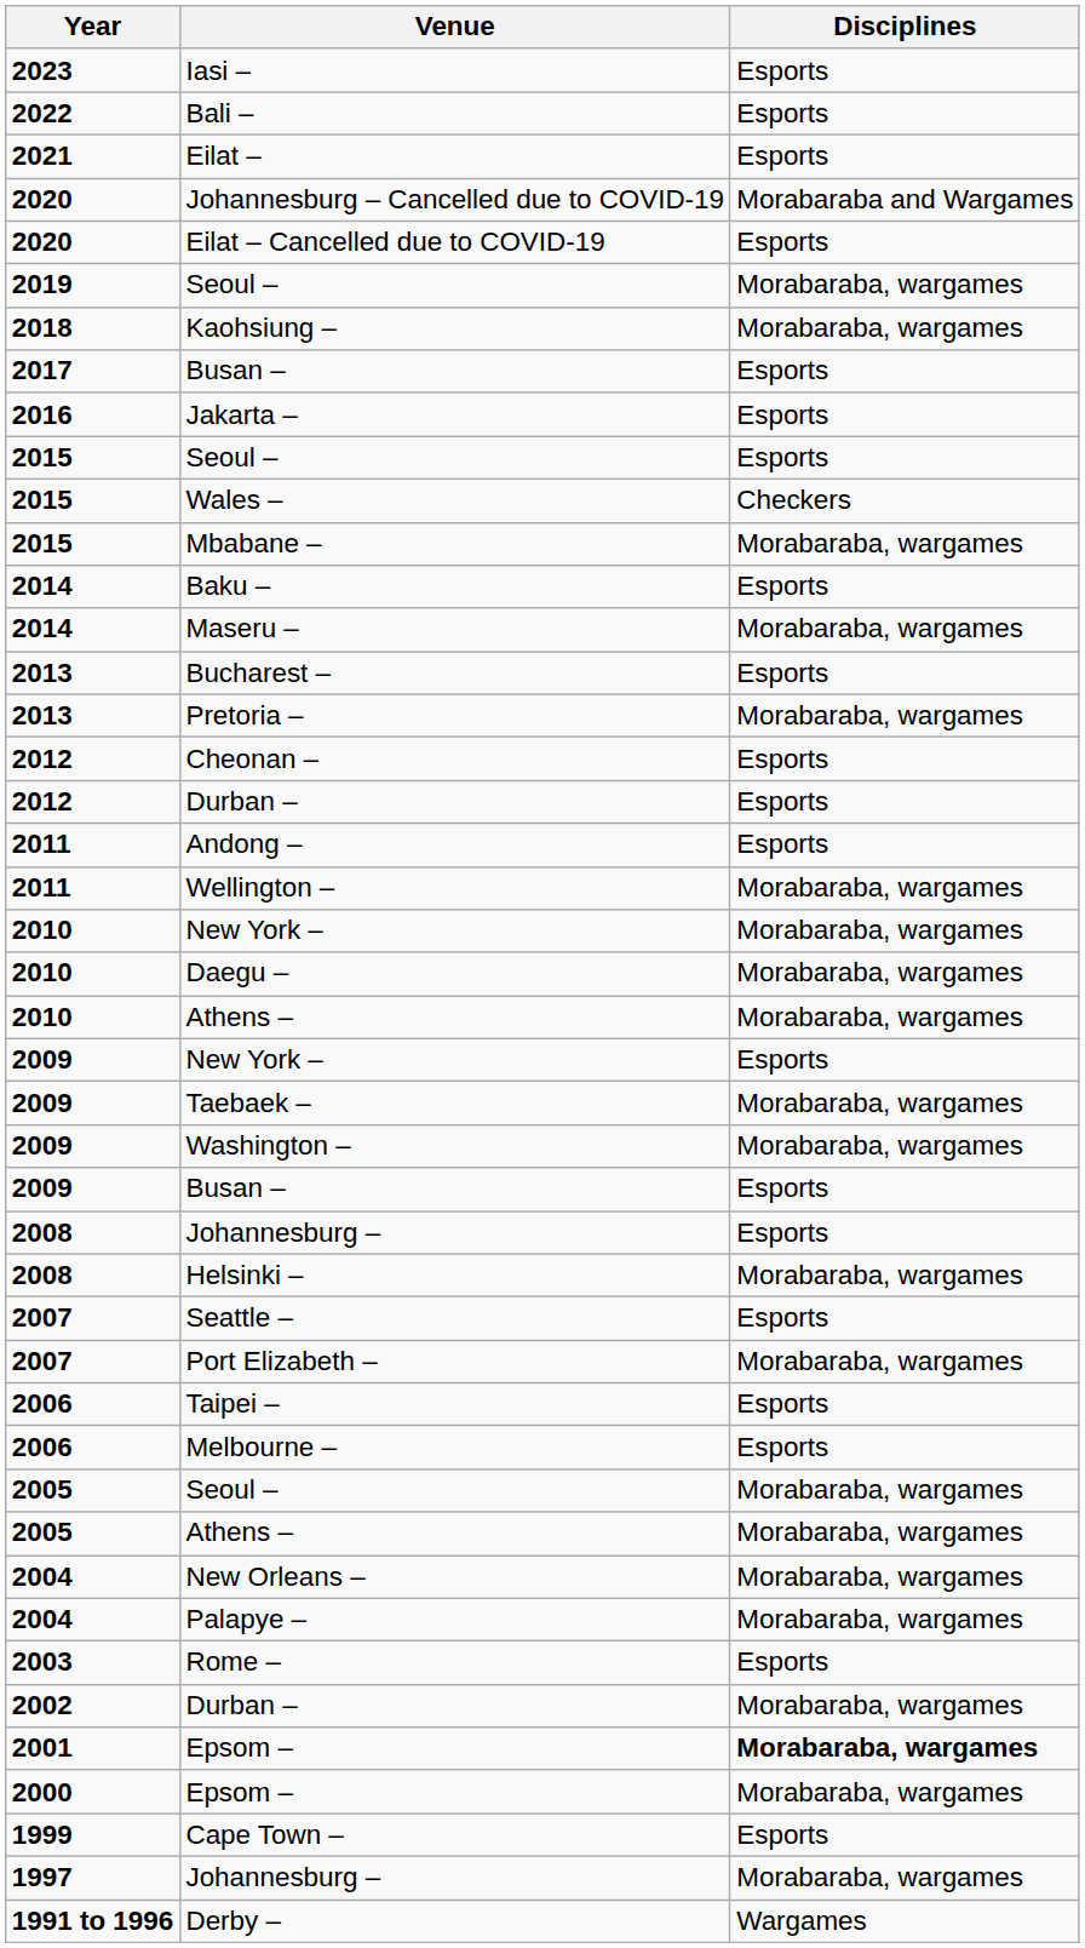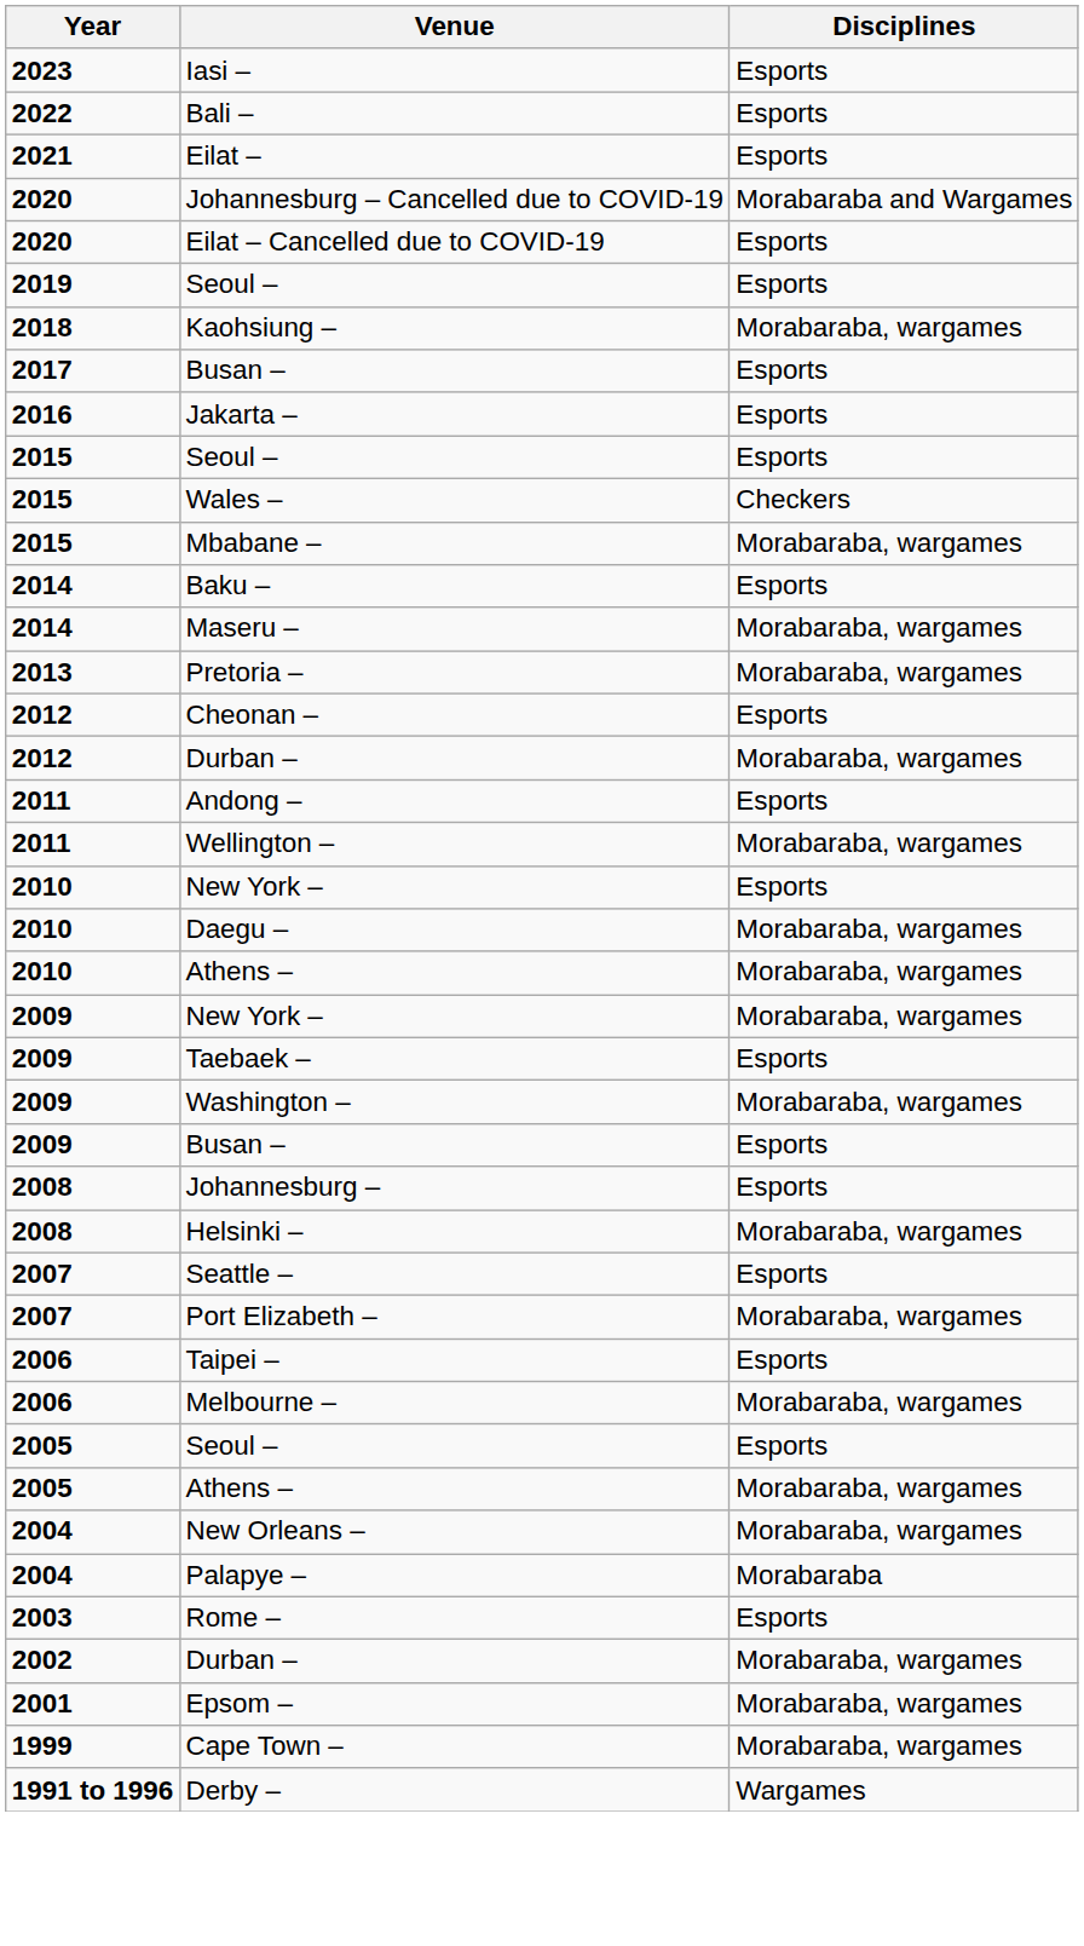 <table class="wikitable">
 <tr>
 <th>Year</th>
 <th>Venue</th>
 <th>Disciplines</th>
 </tr>
 <tr>
 <td><strong>2023</strong></td>
 <td>Iasi –  </td>
 <td>Esports</td>
 </tr>
 <tr>
 <td><strong>2022</strong></td>
 <td>Bali –  </td>
 <td>Esports</td>
 </tr>
 <tr>
 <td><strong>2021</strong></td>
 <td>Eilat –  </td>
 <td>Esports</td>
 </tr>
 <tr>
 <td><strong>2020</strong></td>
 <td>Johannesburg –   Cancelled due to COVID-19</td>
 <td>Morabaraba and Wargames</td>
 </tr>
 <tr>
 <td><strong>2020</strong></td>
 <td>Eilat –   Cancelled due to COVID-19</td>
 <td>Esports</td>
 </tr>
 <tr>
 <td><strong>2019</strong></td>
 <td>Seoul –  </td>
-<td>Morabaraba, wargames</td>
+<td>Esports</td>
 </tr>
 <tr>
 <td><strong>2018</strong></td>
 <td>Kaohsiung –  </td>
 <td>Morabaraba, wargames</td>
 </tr>
 <tr>
 <td><strong>2017</strong></td>
 <td>Busan –  </td>
 <td>Esports</td>
 </tr>
 <tr>
 <td><strong>2016</strong></td>
 <td>Jakarta –  </td>
 <td>Esports</td>
 </tr>
 <tr>
 <td><strong>2015</strong></td>
 <td>Seoul –  </td>
 <td>Esports</td>
 </tr>
 <tr>
 <td><strong>2015</strong></td>
 <td>Wales –  </td>
 <td>Checkers</td>
 </tr>
 <tr>
 <td><strong>2015</strong></td>
 <td>Mbabane –  </td>
 <td>Morabaraba, wargames</td>
 </tr>
 <tr>
 <td><strong>2014</strong></td>
 <td>Baku –  </td>
 <td>Esports</td>
 </tr>
 <tr>
 <td><strong>2014</strong></td>
 <td>Maseru –  </td>
 <td>Morabaraba, wargames</td>
 </tr>
 <tr>
 <td><strong>2013</strong></td>
-<td>Bucharest – </td>
-<td>Esports</td>
-</tr>
-<tr>
-<td><strong>2013</strong></td>
 <td>Pretoria –  </td>
 <td>Morabaraba, wargames</td>
 </tr>
 <tr>
 <td><strong>2012</strong></td>
 <td>Cheonan – </td>
 <td>Esports</td>
 </tr>
 <tr>
 <td><strong>2012</strong></td>
 <td>Durban –  </td>
-<td>Esports</td>
+<td>Morabaraba, wargames</td>
 </tr>
 <tr>
 <td><strong>2011</strong></td>
 <td>Andong – </td>
 <td>Esports</td>
 </tr>
 <tr>
 <td><strong>2011</strong></td>
 <td>Wellington –  </td>
 <td>Morabaraba, wargames</td>
 </tr>
 <tr>
 <td><strong>2010</strong></td>
 <td>New York – </td>
-<td>Morabaraba, wargames</td>
+<td>Esports</td>
 </tr>
 <tr>
 <td><strong>2010</strong></td>
 <td>Daegu – </td>
 <td>Morabaraba, wargames</td>
 </tr>
 <tr>
 <td><strong>2010</strong></td>
 <td>Athens –  </td>
 <td>Morabaraba, wargames</td>
 </tr>
 <tr>
 <td><strong>2009</strong></td>
 <td>New York – </td>
-<td>Esports</td>
+<td>Morabaraba, wargames</td>
 </tr>
 <tr>
 <td><strong>2009</strong></td>
 <td>Taebaek – </td>
-<td>Morabaraba, wargames</td>
+<td>Esports</td>
 </tr>
 <tr>
 <td><strong>2009</strong></td>
 <td>Washington –  </td>
 <td>Morabaraba, wargames</td>
 </tr>
 <tr>
 <td><strong>2009</strong></td>
 <td>Busan – </td>
 <td>Esports</td>
 </tr>
 <tr>
 <td><strong>2008</strong></td>
 <td>Johannesburg – </td>
 <td>Esports</td>
 </tr>
 <tr>
 <td><strong>2008</strong></td>
 <td>Helsinki – </td>
 <td>Morabaraba, wargames</td>
 </tr>
 <tr>
 <td><strong>2007</strong></td>
 <td>Seattle – </td>
 <td>Esports</td>
 </tr>
 <tr>
 <td><strong>2007</strong></td>
 <td>Port Elizabeth – </td>
 <td>Morabaraba, wargames</td>
 </tr>
 <tr>
 <td><strong>2006</strong></td>
 <td>Taipei – </td>
 <td>Esports</td>
 </tr>
 <tr>
 <td><strong>2006</strong></td>
 <td>Melbourne – </td>
-<td>Esports</td>
+<td>Morabaraba, wargames</td>
 </tr>
 <tr>
 <td><strong>2005</strong></td>
 <td>Seoul – </td>
-<td>Morabaraba, wargames</td>
+<td>Esports</td>
 </tr>
 <tr>
 <td><strong>2005</strong></td>
 <td>Athens – </td>
 <td>Morabaraba, wargames</td>
 </tr>
 <tr>
 <td><strong>2004</strong></td>
 <td>New Orleans – </td>
 <td>Morabaraba, wargames</td>
 </tr>
 <tr>
 <td><strong>2004</strong></td>
 <td>Palapye – </td>
-<td>Morabaraba, wargames</td>
+<td>Morabaraba</td>
 </tr>
 <tr>
 <td><strong>2003</strong></td>
 <td>Rome – </td>
 <td>Esports</td>
 </tr>
 <tr>
 <td><strong>2002</strong></td>
 <td>Durban – </td>
 <td>Morabaraba, wargames</td>
 </tr>
 <tr>
 <td><strong>2001</strong></td>
 <td>Epsom – </td>
-<td><strong>Morabaraba, wargames</strong></td>
-</tr>
-<tr>
-<td><strong>2000</strong></td>
-<td>Epsom – </td>
 <td>Morabaraba, wargames</td>
 </tr>
 <tr>
 <td><strong>1999</strong></td>
 <td>Cape Town – </td>
-<td>Esports</td>
-</tr>
-<tr>
-<td><strong>1997</strong></td>
-<td>Johannesburg – </td>
 <td>Morabaraba, wargames</td>
 </tr>
 <tr>
 <td><strong>1991 to 1996</strong></td>
 <td>Derby – </td>
 <td>Wargames</td>
 </tr>
 </table>
